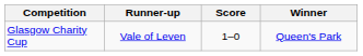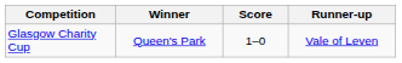 <table class="wikitable" style="text-align: center;">
 <tr>
 <th width=140>Competition</th>
+<th width=135>Winner</th>
+<th width=80>Score</th>
 <th width=135>Runner-up</th>
-<th width=80>Score</th>
-<th width=135>Winner</th>
 </tr>
 <tr>
 <td align=left><a href='#'>Glasgow Charity Cup</a></td>
+<td><a href='#'>Queen's Park</a></td>
+<td>1–0</td>
 <td><a href='#'>Vale of Leven</a></td>
-<td>1–0</td>
-<td><a href='#'>Queen's Park</a></td>
 </tr>
 </table>
